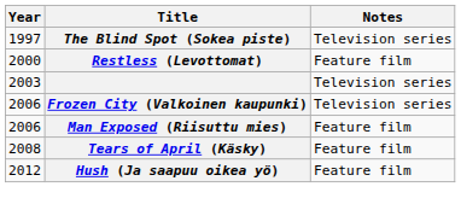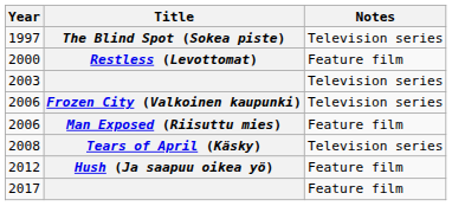 <table class="wikitable plainrowheaders sortable">
 <tr>
 <th scope="col">Year</th>
 <th scope="col">Title</th>
 <th scope="col">Notes</th>
 </tr>
 <tr>
 <td>1997</td>
 <th scope="row"><em>The Blind Spot</em> (<em>Sokea piste</em>)</th>
 <td>Television series</td>
 </tr>
 <tr>
 <td>2000</td>
 <th scope="row"><em><a href='#'>Restless</a></em> (<em>Levottomat</em>)</th>
 <td>Feature film</td>
 </tr>
 <tr>
 <td>2003</td>
 <th scope="row"><em></em></th>
 <td>Television series</td>
 </tr>
 <tr>
 <td>2006</td>
 <th scope="row"><em><a href='#'>Frozen City</a></em> (<em>Valkoinen kaupunki</em>)</th>
 <td>Television series</td>
 </tr>
 <tr>
 <td>2006</td>
 <th scope="row"><em><a href='#'>Man Exposed</a></em> (<em>Riisuttu mies</em>)</th>
 <td>Feature film</td>
 </tr>
 <tr>
 <td>2008</td>
 <th scope="row"><em><a href='#'>Tears of April</a></em> (<em>Käsky</em>)</th>
-<td>Feature film</td>
+<td>Television series</td>
 </tr>
 <tr>
 <td>2012</td>
 <th scope="row"><em><a href='#'>Hush</a></em> (<em>Ja saapuu oikea yö</em>)</th>
 <td>Feature film</td>
 </tr>
+<tr>
+<td>2017</td>
+<th scope="row"><em></em></th>
+<td>Feature film</td>
+</tr>
 </table>
